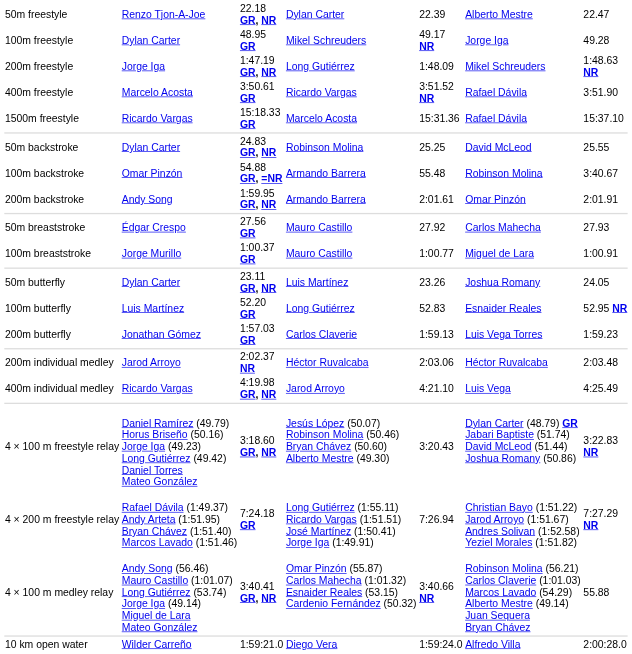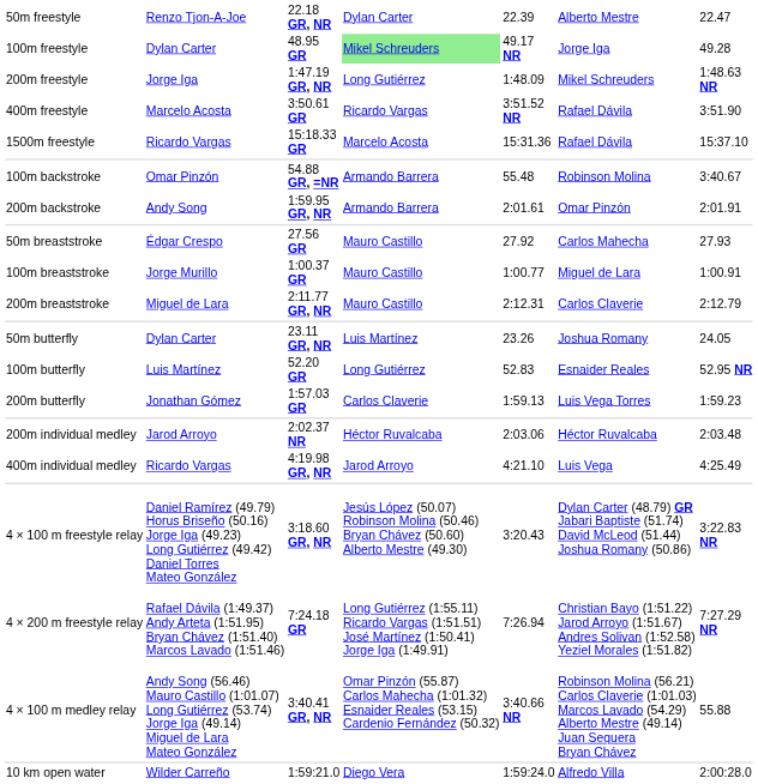 <table>
 <tr>
 <td>50m freestyle</td>
 <td><a href='#'>Renzo Tjon-A-Joe</a><br></td>
 <td>22.18<br><strong><a href='#'>GR</a>, <a href='#'>NR</a></strong></td>
 <td><a href='#'>Dylan Carter</a><br></td>
 <td>22.39</td>
 <td><a href='#'>Alberto Mestre</a><br></td>
 <td>22.47</td>
 </tr>
 <tr>
 <td>100m freestyle</td>
 <td><a href='#'>Dylan Carter</a><br></td>
 <td>48.95<br><strong><a href='#'>GR</a></strong></td>
-<td><a href='#'>Mikel Schreuders</a><br></td>
+<td style="background: lightgreen;"><a href='#'>Mikel Schreuders</a><br></td>
 <td>49.17<br><strong><a href='#'>NR</a></strong></td>
 <td><a href='#'>Jorge Iga</a><br></td>
 <td>49.28</td>
 </tr>
 <tr>
 <td>200m freestyle</td>
 <td><a href='#'>Jorge Iga</a><br></td>
 <td>1:47.19<br><strong><a href='#'>GR</a>, <a href='#'>NR</a></strong></td>
 <td><a href='#'>Long Gutiérrez</a><br></td>
 <td>1:48.09</td>
 <td><a href='#'>Mikel Schreuders</a><br></td>
 <td>1:48.63<br><strong><a href='#'>NR</a></strong></td>
 </tr>
 <tr>
 <td>400m freestyle</td>
 <td><a href='#'>Marcelo Acosta</a><br></td>
 <td>3:50.61<br><strong><a href='#'>GR</a></strong></td>
 <td><a href='#'>Ricardo Vargas</a><br></td>
 <td>3:51.52<br><strong><a href='#'>NR</a></strong></td>
 <td><a href='#'>Rafael Dávila</a><br></td>
 <td>3:51.90</td>
 </tr>
 <tr>
 <td>1500m freestyle</td>
 <td><a href='#'>Ricardo Vargas</a><br></td>
 <td>15:18.33<br><strong><a href='#'>GR</a></strong></td>
 <td><a href='#'>Marcelo Acosta</a><br></td>
 <td>15:31.36</td>
 <td><a href='#'>Rafael Dávila</a><br></td>
 <td>15:37.10</td>
 </tr>
 <tr bgcolor=#DDDDDD>
 <td colspan=7></td>
-</tr>
-<tr>
-<td>50m backstroke</td>
-<td><a href='#'>Dylan Carter</a><br></td>
-<td>24.83<br><strong><a href='#'>GR</a>, <a href='#'>NR</a></strong></td>
-<td><a href='#'>Robinson Molina</a><br></td>
-<td>25.25</td>
-<td><a href='#'>David McLeod</a><br></td>
-<td>25.55</td>
 </tr>
 <tr>
 <td>100m backstroke</td>
 <td><a href='#'>Omar Pinzón</a><br></td>
 <td>54.88<br><strong><a href='#'>GR</a>, <a href='#'>=NR</a></strong></td>
 <td><a href='#'>Armando Barrera</a><br></td>
 <td>55.48</td>
 <td><a href='#'>Robinson Molina</a><br></td>
 <td>3:40.67</td>
 </tr>
 <tr>
 <td>200m backstroke</td>
 <td><a href='#'>Andy Song</a><br></td>
 <td>1:59.95<br><strong><a href='#'>GR</a>, <a href='#'>NR</a></strong></td>
 <td><a href='#'>Armando Barrera</a><br></td>
 <td>2:01.61</td>
 <td><a href='#'>Omar Pinzón</a><br></td>
 <td>2:01.91</td>
 </tr>
 <tr bgcolor=#DDDDDD>
 <td colspan=7></td>
 </tr>
 <tr>
 <td>50m breaststroke</td>
 <td><a href='#'>Édgar Crespo</a><br></td>
 <td>27.56<br><strong><a href='#'>GR</a></strong></td>
 <td><a href='#'>Mauro Castillo</a><br></td>
 <td>27.92</td>
 <td><a href='#'>Carlos Mahecha</a><br></td>
 <td>27.93</td>
 </tr>
 <tr>
 <td>100m breaststroke</td>
 <td><a href='#'>Jorge Murillo</a><br></td>
 <td>1:00.37<br><strong><a href='#'>GR</a></strong></td>
 <td><a href='#'>Mauro Castillo</a><br></td>
 <td>1:00.77</td>
 <td><a href='#'>Miguel de Lara</a><br></td>
 <td>1:00.91</td>
+</tr>
+<tr>
+<td>200m breaststroke</td>
+<td><a href='#'>Miguel de Lara</a><br></td>
+<td>2:11.77<br><strong><a href='#'>GR</a>, <a href='#'>NR</a></strong></td>
+<td><a href='#'>Mauro Castillo</a><br></td>
+<td>2:12.31</td>
+<td><a href='#'>Carlos Claverie</a><br></td>
+<td>2:12.79</td>
 </tr>
 <tr bgcolor=#DDDDDD>
 <td colspan=7></td>
 </tr>
 <tr>
 <td>50m butterfly</td>
 <td><a href='#'>Dylan Carter</a><br></td>
 <td>23.11<br><strong><a href='#'>GR</a>, <a href='#'>NR</a></strong></td>
 <td><a href='#'>Luis Martínez</a><br></td>
 <td>23.26</td>
 <td><a href='#'>Joshua Romany</a><br></td>
 <td>24.05</td>
 </tr>
 <tr>
 <td>100m butterfly</td>
 <td><a href='#'>Luis Martínez</a><br></td>
 <td>52.20<br><strong><a href='#'>GR</a></strong></td>
 <td><a href='#'>Long Gutiérrez</a><br></td>
 <td>52.83</td>
 <td><a href='#'>Esnaider Reales</a><br></td>
 <td>52.95 <strong><a href='#'>NR</a></strong></td>
 </tr>
 <tr>
 <td>200m butterfly</td>
 <td><a href='#'>Jonathan Gómez</a><br></td>
 <td>1:57.03<br><strong><a href='#'>GR</a></strong></td>
 <td><a href='#'>Carlos Claverie</a><br></td>
 <td>1:59.13</td>
 <td><a href='#'>Luis Vega Torres</a><br></td>
 <td>1:59.23</td>
 </tr>
 <tr bgcolor=#DDDDDD>
 <td colspan=7></td>
 </tr>
 <tr>
 <td>200m individual medley</td>
 <td><a href='#'>Jarod Arroyo</a><br></td>
 <td>2:02.37<br><strong><a href='#'>NR</a></strong></td>
 <td><a href='#'>Héctor Ruvalcaba</a><br></td>
 <td>2:03.06</td>
 <td><a href='#'>Héctor Ruvalcaba</a><br></td>
 <td>2:03.48</td>
 </tr>
 <tr>
 <td>400m individual medley</td>
 <td><a href='#'>Ricardo Vargas</a><br></td>
 <td>4:19.98<br><strong><a href='#'>GR</a>, <a href='#'>NR</a></strong></td>
 <td><a href='#'>Jarod Arroyo</a><br></td>
 <td>4:21.10</td>
 <td><a href='#'>Luis Vega</a><br></td>
 <td>4:25.49</td>
 </tr>
 <tr bgcolor=#DDDDDD>
 <td colspan=7></td>
 </tr>
 <tr>
 <td>4 × 100 m freestyle relay</td>
 <td valign=top><br><a href='#'>Daniel Ramírez</a> (49.79)<br><a href='#'>Horus Briseño</a> (50.16)<br><a href='#'>Jorge Iga</a> (49.23)<br><a href='#'>Long Gutiérrez</a> (49.42)<br><a href='#'>Daniel Torres</a><br><a href='#'>Mateo González</a></td>
 <td>3:18.60<br><strong><a href='#'>GR</a>, <a href='#'>NR</a></strong></td>
 <td valign=top><br><a href='#'>Jesús López</a> (50.07)<br><a href='#'>Robinson Molina</a> (50.46)<br><a href='#'>Bryan Chávez</a> (50.60)<br><a href='#'>Alberto Mestre</a> (49.30)</td>
 <td>3:20.43</td>
 <td valign=top><br><a href='#'>Dylan Carter</a> (48.79) <strong><a href='#'>GR</a></strong><br><a href='#'>Jabari Baptiste</a> (51.74)<br><a href='#'>David McLeod</a> (51.44)<br><a href='#'>Joshua Romany</a> (50.86)</td>
 <td>3:22.83<br><strong><a href='#'>NR</a></strong></td>
 </tr>
 <tr>
 <td>4 × 200 m freestyle relay</td>
 <td><br><a href='#'>Rafael Dávila</a> (1:49.37)<br><a href='#'>Andy Arteta</a> (1:51.95)<br><a href='#'>Bryan Chávez</a> (1:51.40)<br><a href='#'>Marcos Lavado</a> (1:51.46)</td>
 <td>7:24.18<br><strong><a href='#'>GR</a></strong></td>
 <td><br><a href='#'>Long Gutiérrez</a> (1:55.11)<br><a href='#'>Ricardo Vargas</a> (1:51.51)<br><a href='#'>José Martínez</a> (1:50.41)<br><a href='#'>Jorge Iga</a> (1:49.91)</td>
 <td>7:26.94</td>
 <td><br><a href='#'>Christian Bayo</a> (1:51.22)<br><a href='#'>Jarod Arroyo</a> (1:51.67)<br><a href='#'>Andres Solivan</a> (1:52.58)<br><a href='#'>Yeziel Morales</a> (1:51.82)</td>
 <td>7:27.29<br><strong><a href='#'>NR</a></strong></td>
 </tr>
 <tr>
 <td>4 × 100 m medley relay</td>
 <td valign=top><br> <a href='#'>Andy Song</a> (56.46)<br><a href='#'>Mauro Castillo</a> (1:01.07)<br><a href='#'>Long Gutiérrez</a> (53.74)<br><a href='#'>Jorge Iga</a> (49.14)<br><a href='#'>Miguel de Lara</a><br><a href='#'>Mateo González</a></td>
 <td>3:40.41<br><strong><a href='#'>GR</a>, <a href='#'>NR</a></strong></td>
 <td valign=top><br> <a href='#'>Omar Pinzón</a> (55.87)<br><a href='#'>Carlos Mahecha</a> (1:01.32)<br><a href='#'>Esnaider Reales</a> (53.15)<br><a href='#'>Cardenio Fernández</a> (50.32)</td>
 <td>3:40.66<br><strong><a href='#'>NR</a></strong></td>
 <td valign=top><br><a href='#'>Robinson Molina</a> (56.21)<br><a href='#'>Carlos Claverie</a> (1:01.03)<br><a href='#'>Marcos Lavado</a> (54.29)<br><a href='#'>Alberto Mestre</a> (49.14)<br><a href='#'>Juan Sequera</a><br><a href='#'>Bryan Chávez</a></td>
 <td>55.88</td>
 </tr>
 <tr bgcolor=#DDDDDD>
 <td colspan=7></td>
 </tr>
 <tr>
 <td>10 km open water</td>
 <td><a href='#'>Wilder Carreño</a><br></td>
 <td>1:59:21.0</td>
 <td><a href='#'>Diego Vera</a><br></td>
 <td>1:59:24.0</td>
 <td><a href='#'>Alfredo Villa</a><br></td>
 <td>2:00:28.0</td>
 </tr>
 </table>
